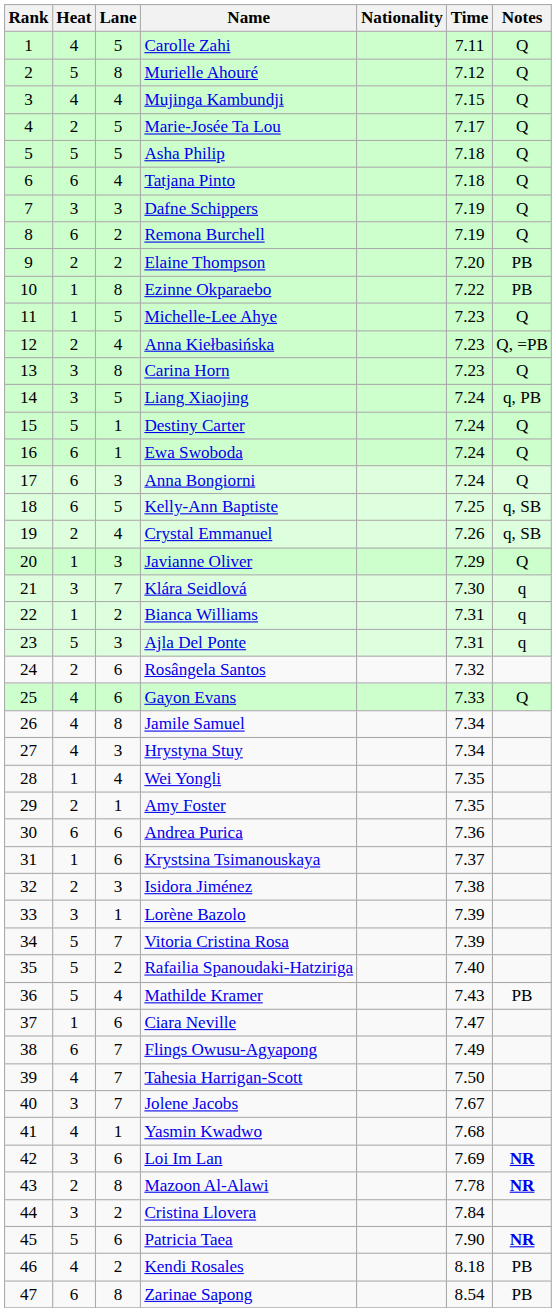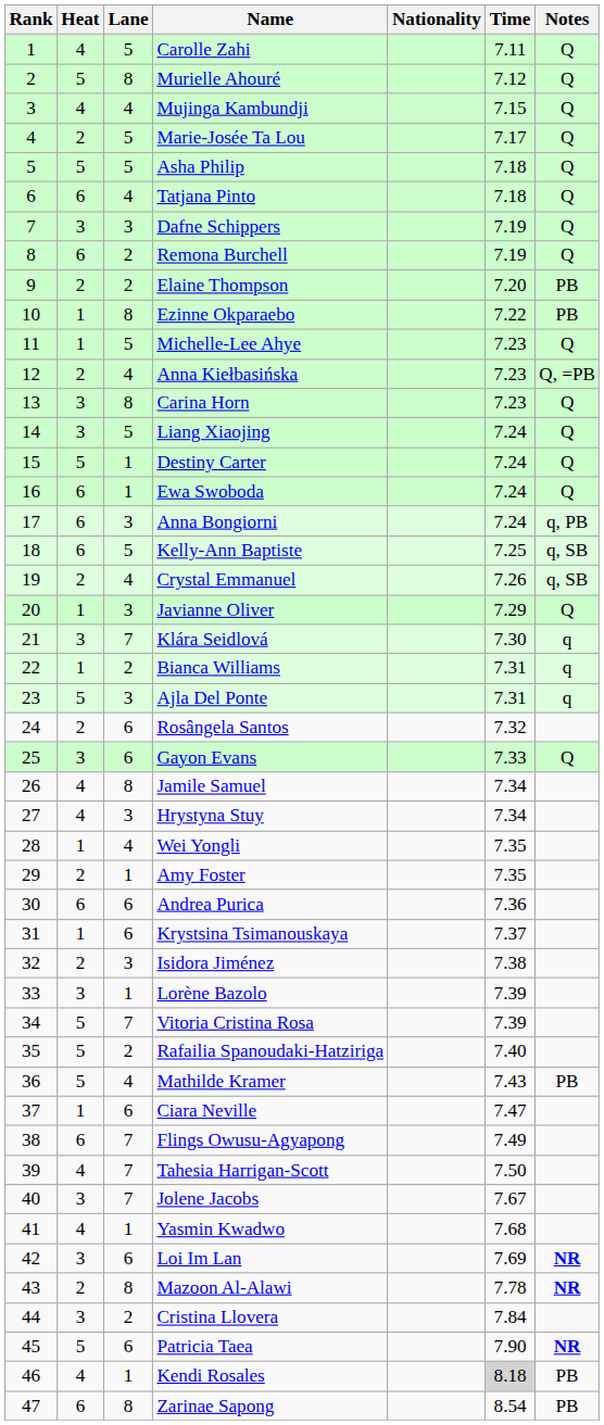 <table class="wikitable sortable" style="text-align:center">
 <tr>
 <th>Rank</th>
 <th>Heat</th>
 <th>Lane</th>
 <th>Name</th>
 <th>Nationality</th>
 <th>Time</th>
 <th>Notes</th>
 </tr>
 <tr bgcolor=ccffcc>
 <td>1</td>
 <td>4</td>
 <td>5</td>
 <td align=left><a href='#'>Carolle Zahi</a></td>
 <td align=left></td>
 <td>7.11</td>
 <td>Q</td>
 </tr>
 <tr bgcolor=ccffcc>
 <td>2</td>
 <td>5</td>
 <td>8</td>
 <td align=left><a href='#'>Murielle Ahouré</a></td>
 <td align=left></td>
 <td>7.12</td>
 <td>Q</td>
 </tr>
 <tr bgcolor=ccffcc>
 <td>3</td>
 <td>4</td>
 <td>4</td>
 <td align=left><a href='#'>Mujinga Kambundji</a></td>
 <td align=left></td>
 <td>7.15</td>
 <td>Q</td>
 </tr>
 <tr bgcolor=ccffcc>
 <td>4</td>
 <td>2</td>
 <td>5</td>
 <td align=left><a href='#'>Marie-Josée Ta Lou</a></td>
 <td align=left></td>
 <td>7.17</td>
 <td>Q</td>
 </tr>
 <tr bgcolor=ccffcc>
 <td>5</td>
 <td>5</td>
 <td>5</td>
 <td align=left><a href='#'>Asha Philip</a></td>
 <td align=left></td>
 <td>7.18</td>
 <td>Q</td>
 </tr>
 <tr bgcolor=ccffcc>
 <td>6</td>
 <td>6</td>
 <td>4</td>
 <td align=left><a href='#'>Tatjana Pinto</a></td>
 <td align=left></td>
 <td>7.18</td>
 <td>Q</td>
 </tr>
 <tr bgcolor=ccffcc>
 <td>7</td>
 <td>3</td>
 <td>3</td>
 <td align=left><a href='#'>Dafne Schippers</a></td>
 <td align=left></td>
 <td>7.19</td>
 <td>Q</td>
 </tr>
 <tr bgcolor=ccffcc>
 <td>8</td>
 <td>6</td>
 <td>2</td>
 <td align=left><a href='#'>Remona Burchell</a></td>
 <td align=left></td>
 <td>7.19</td>
 <td>Q</td>
 </tr>
 <tr bgcolor=ccffcc>
 <td>9</td>
 <td>2</td>
 <td>2</td>
 <td align=left><a href='#'>Elaine Thompson</a></td>
 <td align=left></td>
 <td>7.20</td>
 <td>PB</td>
 </tr>
 <tr bgcolor=ccffcc>
 <td>10</td>
 <td>1</td>
 <td>8</td>
 <td align=left><a href='#'>Ezinne Okparaebo</a></td>
 <td align=left></td>
 <td>7.22</td>
 <td>PB</td>
 </tr>
 <tr bgcolor=ccffcc>
 <td>11</td>
 <td>1</td>
 <td>5</td>
 <td align=left><a href='#'>Michelle-Lee Ahye</a></td>
 <td align=left></td>
 <td>7.23</td>
 <td>Q</td>
 </tr>
 <tr bgcolor=ccffcc>
 <td>12</td>
 <td>2</td>
 <td>4</td>
 <td align=left><a href='#'>Anna Kiełbasińska</a></td>
 <td align=left></td>
 <td>7.23</td>
 <td>Q, =PB</td>
 </tr>
 <tr bgcolor=ccffcc>
 <td>13</td>
 <td>3</td>
 <td>8</td>
 <td align=left><a href='#'>Carina Horn</a></td>
 <td align=left></td>
 <td>7.23</td>
 <td>Q</td>
 </tr>
 <tr bgcolor=ccffcc>
 <td>14</td>
 <td>3</td>
 <td>5</td>
 <td align=left><a href='#'>Liang Xiaojing</a></td>
 <td align=left></td>
 <td>7.24</td>
-<td>q, PB</td>
+<td>Q</td>
 </tr>
 <tr bgcolor=ccffcc>
 <td>15</td>
 <td>5</td>
 <td>1</td>
 <td align=left><a href='#'>Destiny Carter</a></td>
 <td align=left></td>
 <td>7.24</td>
 <td>Q</td>
 </tr>
 <tr bgcolor=ccffcc>
 <td>16</td>
 <td>6</td>
 <td>1</td>
 <td align=left><a href='#'>Ewa Swoboda</a></td>
 <td align=left></td>
 <td>7.24</td>
 <td>Q</td>
 </tr>
 <tr bgcolor=ddffdd>
 <td>17</td>
 <td>6</td>
 <td>3</td>
 <td align=left><a href='#'>Anna Bongiorni</a></td>
 <td align=left></td>
 <td>7.24</td>
-<td>Q</td>
+<td>q, PB</td>
 </tr>
 <tr bgcolor=ddffdd>
 <td>18</td>
 <td>6</td>
 <td>5</td>
 <td align=left><a href='#'>Kelly-Ann Baptiste</a></td>
 <td align=left></td>
 <td>7.25</td>
 <td>q, SB</td>
 </tr>
 <tr bgcolor=ddffdd>
 <td>19</td>
 <td>2</td>
 <td>4</td>
 <td align=left><a href='#'>Crystal Emmanuel</a></td>
 <td align=left></td>
 <td>7.26</td>
 <td>q, SB</td>
 </tr>
 <tr bgcolor=ccffcc>
 <td>20</td>
 <td>1</td>
 <td>3</td>
 <td align=left><a href='#'>Javianne Oliver</a></td>
 <td align=left></td>
 <td>7.29</td>
 <td>Q</td>
 </tr>
 <tr bgcolor=ddffdd>
 <td>21</td>
 <td>3</td>
 <td>7</td>
 <td align=left><a href='#'>Klára Seidlová</a></td>
 <td align=left></td>
 <td>7.30</td>
 <td>q</td>
 </tr>
 <tr bgcolor=ddffdd>
 <td>22</td>
 <td>1</td>
 <td>2</td>
 <td align=left><a href='#'>Bianca Williams</a></td>
 <td align=left></td>
 <td>7.31</td>
 <td>q</td>
 </tr>
 <tr bgcolor=ddffdd>
 <td>23</td>
 <td>5</td>
 <td>3</td>
 <td align=left><a href='#'>Ajla Del Ponte</a></td>
 <td align=left></td>
 <td>7.31</td>
 <td>q</td>
 </tr>
 <tr>
 <td>24</td>
 <td>2</td>
 <td>6</td>
 <td align=left><a href='#'>Rosângela Santos</a></td>
 <td align=left></td>
 <td>7.32</td>
 <td></td>
 </tr>
 <tr bgcolor=ccffcc>
 <td>25</td>
-<td>4</td>
+<td>3</td>
 <td>6</td>
 <td align=left><a href='#'>Gayon Evans</a></td>
 <td align=left></td>
 <td>7.33</td>
 <td>Q</td>
 </tr>
 <tr>
 <td>26</td>
 <td>4</td>
 <td>8</td>
 <td align=left><a href='#'>Jamile Samuel</a></td>
 <td align=left></td>
 <td>7.34</td>
 <td></td>
 </tr>
 <tr>
 <td>27</td>
 <td>4</td>
 <td>3</td>
 <td align=left><a href='#'>Hrystyna Stuy</a></td>
 <td align=left></td>
 <td>7.34</td>
 <td></td>
 </tr>
 <tr>
 <td>28</td>
 <td>1</td>
 <td>4</td>
 <td align=left><a href='#'>Wei Yongli</a></td>
 <td align=left></td>
 <td>7.35</td>
 <td></td>
 </tr>
 <tr>
 <td>29</td>
 <td>2</td>
 <td>1</td>
 <td align=left><a href='#'>Amy Foster</a></td>
 <td align=left></td>
 <td>7.35</td>
 <td></td>
 </tr>
 <tr>
 <td>30</td>
 <td>6</td>
 <td>6</td>
 <td align=left><a href='#'>Andrea Purica</a></td>
 <td align=left></td>
 <td>7.36</td>
 <td></td>
 </tr>
 <tr>
 <td>31</td>
 <td>1</td>
 <td>6</td>
 <td align=left><a href='#'>Krystsina Tsimanouskaya</a></td>
 <td align=left></td>
 <td>7.37</td>
 <td></td>
 </tr>
 <tr>
 <td>32</td>
 <td>2</td>
 <td>3</td>
 <td align=left><a href='#'>Isidora Jiménez</a></td>
 <td align=left></td>
 <td>7.38</td>
 <td></td>
 </tr>
 <tr>
 <td>33</td>
 <td>3</td>
 <td>1</td>
 <td align=left><a href='#'>Lorène Bazolo</a></td>
 <td align=left></td>
 <td>7.39</td>
 <td></td>
 </tr>
 <tr>
 <td>34</td>
 <td>5</td>
 <td>7</td>
 <td align=left><a href='#'>Vitoria Cristina Rosa</a></td>
 <td align=left></td>
 <td>7.39</td>
 <td></td>
 </tr>
 <tr>
 <td>35</td>
 <td>5</td>
 <td>2</td>
 <td align=left><a href='#'>Rafailia Spanoudaki-Hatziriga</a></td>
 <td align=left></td>
 <td>7.40</td>
 <td></td>
 </tr>
 <tr>
 <td>36</td>
 <td>5</td>
 <td>4</td>
 <td align=left><a href='#'>Mathilde Kramer</a></td>
 <td align=left></td>
 <td>7.43</td>
 <td>PB</td>
 </tr>
 <tr>
 <td>37</td>
 <td>1</td>
 <td>6</td>
 <td align=left><a href='#'>Ciara Neville</a></td>
 <td align=left></td>
 <td>7.47</td>
 <td></td>
 </tr>
 <tr>
 <td>38</td>
 <td>6</td>
 <td>7</td>
 <td align=left><a href='#'>Flings Owusu-Agyapong</a></td>
 <td align=left></td>
 <td>7.49</td>
 <td></td>
 </tr>
 <tr>
 <td>39</td>
 <td>4</td>
 <td>7</td>
 <td align=left><a href='#'>Tahesia Harrigan-Scott</a></td>
 <td align=left></td>
 <td>7.50</td>
 <td></td>
 </tr>
 <tr>
 <td>40</td>
 <td>3</td>
 <td>7</td>
 <td align=left><a href='#'>Jolene Jacobs</a></td>
 <td align=left></td>
 <td>7.67</td>
 <td></td>
 </tr>
 <tr>
 <td>41</td>
 <td>4</td>
 <td>1</td>
 <td align=left><a href='#'>Yasmin Kwadwo</a></td>
 <td align=left></td>
 <td>7.68</td>
 <td></td>
 </tr>
 <tr>
 <td>42</td>
 <td>3</td>
 <td>6</td>
 <td align=left><a href='#'>Loi Im Lan</a></td>
 <td align=left></td>
 <td>7.69</td>
 <td><strong><a href='#'>NR</a></strong></td>
 </tr>
 <tr>
 <td>43</td>
 <td>2</td>
 <td>8</td>
 <td align=left><a href='#'>Mazoon Al-Alawi</a></td>
 <td align=left></td>
 <td>7.78</td>
 <td><strong><a href='#'>NR</a></strong></td>
 </tr>
 <tr>
 <td>44</td>
 <td>3</td>
 <td>2</td>
 <td align=left><a href='#'>Cristina Llovera</a></td>
 <td align=left></td>
 <td>7.84</td>
 <td></td>
 </tr>
 <tr>
 <td>45</td>
 <td>5</td>
 <td>6</td>
 <td align=left><a href='#'>Patricia Taea</a></td>
 <td align=left></td>
 <td>7.90</td>
 <td><strong><a href='#'>NR</a></strong></td>
 </tr>
 <tr>
 <td>46</td>
 <td>4</td>
-<td>2</td>
+<td>1</td>
 <td align=left><a href='#'>Kendi Rosales</a></td>
 <td align=left></td>
-<td>8.18</td>
+<td style="background: lightgrey;">8.18</td>
 <td>PB</td>
 </tr>
 <tr>
 <td>47</td>
 <td>6</td>
 <td>8</td>
 <td align=left><a href='#'>Zarinae Sapong</a></td>
 <td align=left></td>
 <td>8.54</td>
 <td>PB</td>
 </tr>
 </table>
